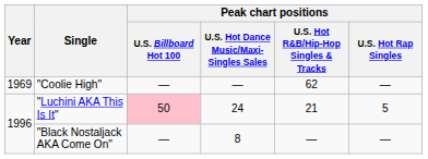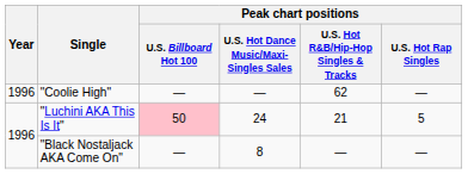 <table class="wikitable">
 <tr>
 <th rowspan="2">Year</th>
 <th rowspan="2">Single</th>
 <th colspan="4">Peak chart positions</th>
 </tr>
 <tr>
 <th style="width:100px;"><small>U.S. <a href='#'><em>Billboard</em> Hot 100</a></small></th>
 <th style="width:100px;"><small>U.S. <a href='#'>Hot Dance Music/Maxi-Singles Sales</a></small></th>
 <th style="width:100px;"><small>U.S. <a href='#'>Hot R&B/Hip-Hop Singles & Tracks</a></small></th>
 <th style="width:100px;"><small>U.S. <a href='#'>Hot Rap Singles</a></small></th>
 </tr>
 <tr>
-<td style="text-align:center;">1969</td>
+<td style="text-align:center;">1996</td>
 <td align="left">"Coolie High"</td>
 <td style="text-align:center;">—</td>
 <td style="text-align:center;">—</td>
 <td style="text-align:center;">62</td>
 <td style="text-align:center;">—</td>
 </tr>
 <tr>
 <td style="text-align:center;" rowspan="2">1996</td>
 <td align="left">"<a href='#'>Luchini AKA This Is It</a>"</td>
 <td style="background: pink; text-align:center;">50</td>
 <td style="text-align:center;">24</td>
 <td style="text-align:center;">21</td>
 <td style="text-align:center;">5</td>
 </tr>
 <tr>
 <td align="left">"Black Nostaljack AKA Come On"</td>
 <td style="text-align:center;">—</td>
 <td style="text-align:center;">8</td>
 <td style="text-align:center;">—</td>
 <td style="text-align:center;">—</td>
 </tr>
 </table>
